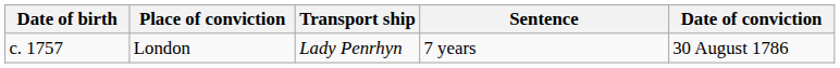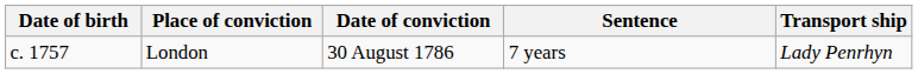 <table class="wikitable sortable plainrowheaders" style="width=1024px;">
 <tr>
 <th style="width: 15%;">Date of birth</th>
 <th style="width: 20%;">Place of conviction</th>
+<th style="width: 20%;">Date of conviction</th>
+<th style="width: 30%;">Sentence</th>
 <th style="width: 15%;">Transport ship</th>
-<th style="width: 30%;">Sentence</th>
-<th style="width: 20%;">Date of conviction</th>
 </tr>
 <tr>
 <td>c. 1757</td>
 <td>London</td>
+<td>30 August 1786</td>
+<td>7 years</td>
 <td><em>Lady Penrhyn</em></td>
-<td>7 years</td>
-<td>30 August 1786</td>
 </tr>
 </table>
